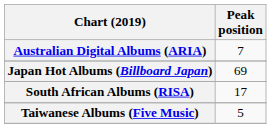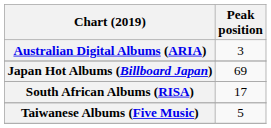 <table class="wikitable sortable plainrowheaders" style="text-align:center">
 <tr>
 <th scope="col">Chart (2019)</th>
 <th scope="col">Peak<br>position</th>
 </tr>
 <tr>
 <th scope="row"><a href='#'>Australian Digital Albums</a> (<a href='#'>ARIA</a>)</th>
-<td>7</td>
+<td>3</td>
 </tr>
 <tr>
 </tr>
 <tr>
 </tr>
 <tr>
 </tr>
 <tr>
 <th scope="row">Japan Hot Albums (<em><a href='#'>Billboard Japan</a></em>)</th>
 <td>69</td>
 </tr>
 <tr>
 </tr>
 <tr>
 </tr>
 <tr>
 <th scope="row">South African Albums (<a href='#'>RISA</a>)</th>
 <td>17</td>
 </tr>
 <tr>
 </tr>
 <tr>
 </tr>
 <tr>
 <th scope="row">Taiwanese Albums (<a href='#'>Five Music</a>)</th>
 <td style="text-align:center;">5</td>
 </tr>
 <tr>
 </tr>
 </table>
